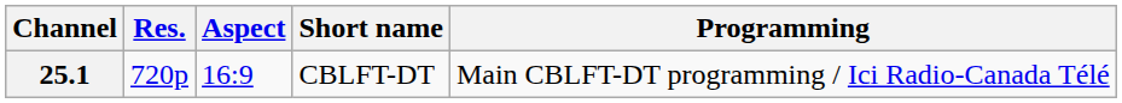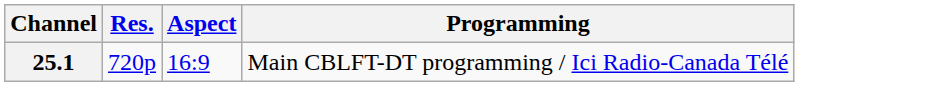 <table class="wikitable">
 <tr>
 <th scope = "col">Channel</th>
 <th scope = "col"><a href='#'>Res.</a></th>
 <th scope = "col"><a href='#'>Aspect</a></th>
-<th scope = "col">Short name</th>
 <th scope = "col">Programming</th>
 </tr>
 <tr>
 <th scope = "row">25.1</th>
 <td><a href='#'>720p</a></td>
 <td><a href='#'>16:9</a></td>
-<td>CBLFT-DT</td>
 <td>Main CBLFT-DT programming / <a href='#'>Ici Radio-Canada Télé</a></td>
 </tr>
 </table>
